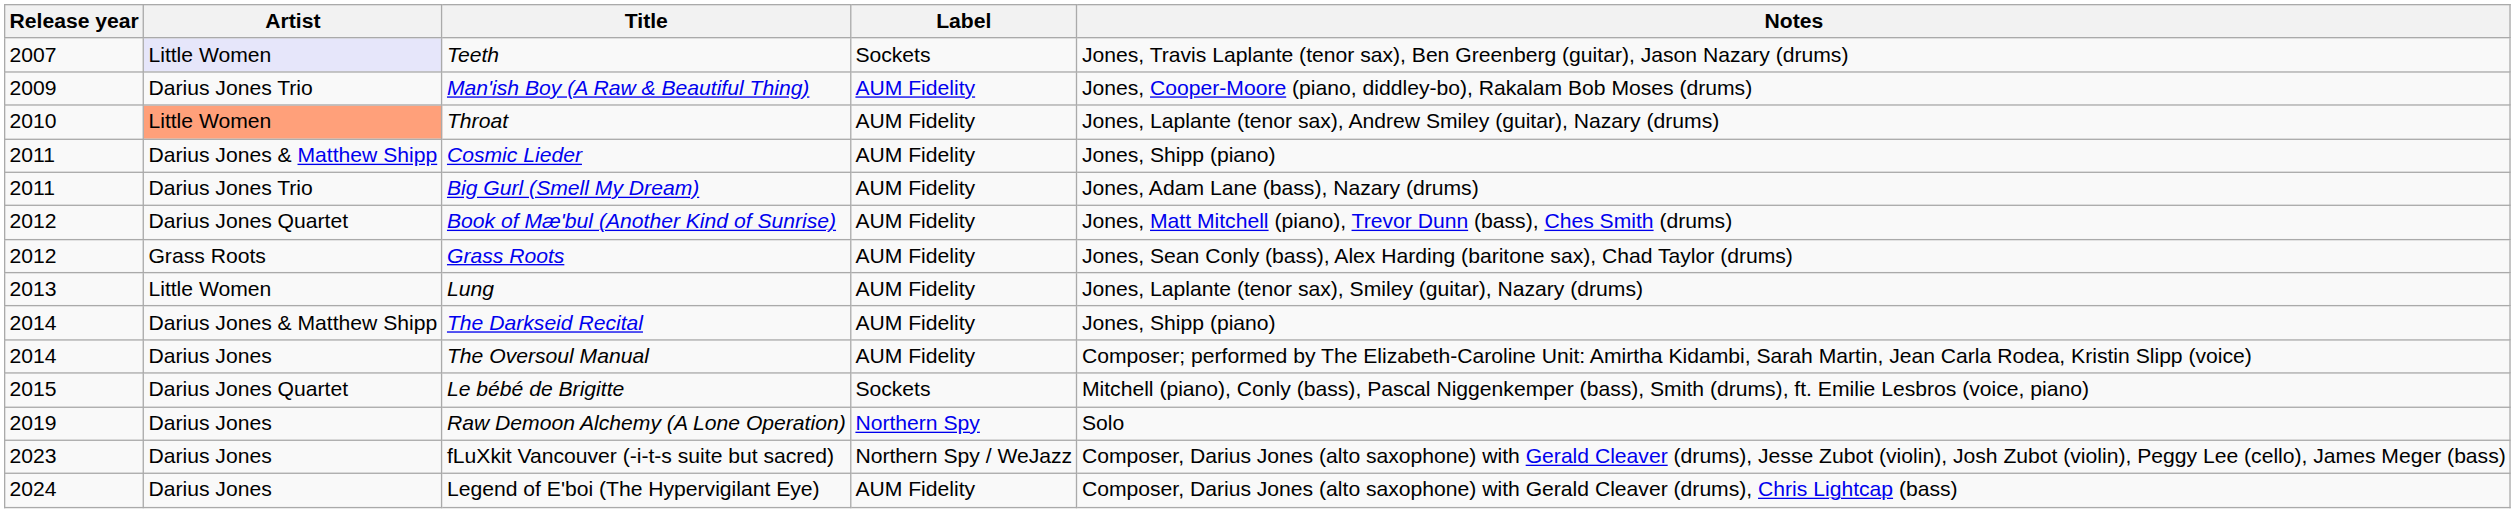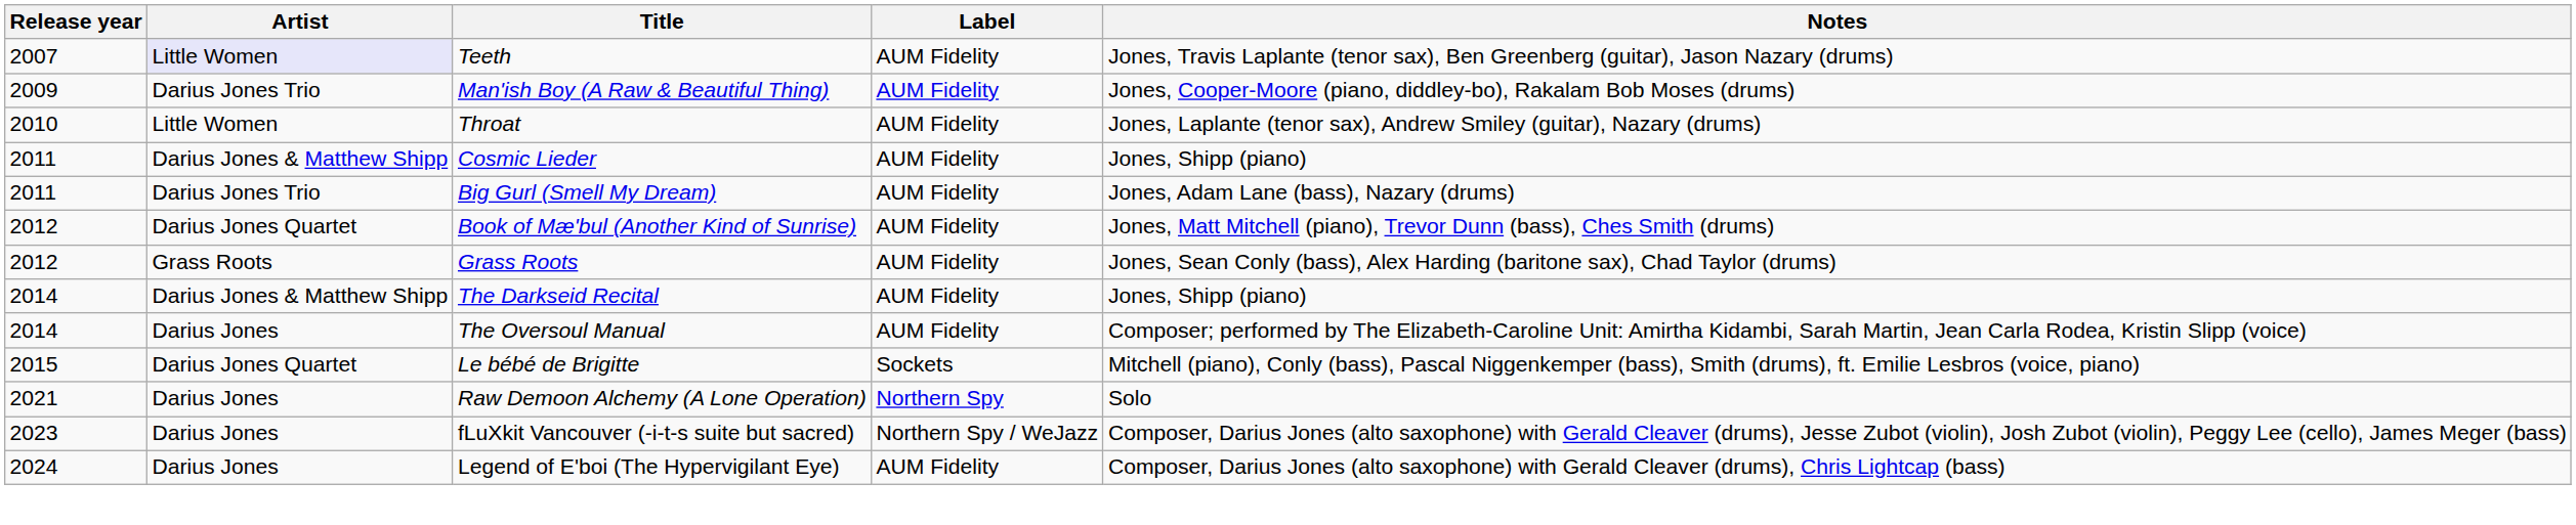 <table class="wikitable sortable">
 <tr>
 <th>Release year</th>
 <th>Artist</th>
 <th>Title</th>
 <th>Label</th>
 <th>Notes</th>
 </tr>
 <tr>
 <td>2007</td>
 <td style="background: lavender;">Little Women</td>
 <td><em>Teeth</em></td>
-<td>Sockets</td>
+<td>AUM Fidelity</td>
 <td>Jones, Travis Laplante (tenor sax), Ben Greenberg (guitar), Jason Nazary (drums)</td>
 </tr>
 <tr>
 <td>2009</td>
 <td>Darius Jones Trio</td>
 <td><em><a href='#'>Man'ish Boy (A Raw & Beautiful Thing)</a></em></td>
 <td><a href='#'>AUM Fidelity</a></td>
 <td>Jones, <a href='#'>Cooper-Moore</a> (piano, diddley-bo), Rakalam Bob Moses (drums)</td>
 </tr>
 <tr>
 <td>2010</td>
-<td style="background: lightsalmon;">Little Women</td>
+<td>Little Women</td>
 <td><em>Throat</em></td>
 <td>AUM Fidelity</td>
 <td>Jones, Laplante (tenor sax), Andrew Smiley (guitar), Nazary (drums)</td>
 </tr>
 <tr>
 <td>2011</td>
 <td>Darius Jones & <a href='#'>Matthew Shipp</a></td>
 <td><em><a href='#'>Cosmic Lieder</a></em></td>
 <td>AUM Fidelity</td>
 <td>Jones, Shipp (piano)</td>
 </tr>
 <tr>
 <td>2011</td>
 <td>Darius Jones Trio</td>
 <td><em><a href='#'>Big Gurl (Smell My Dream)</a></em></td>
 <td>AUM Fidelity</td>
 <td>Jones, Adam Lane (bass), Nazary (drums)</td>
 </tr>
 <tr>
 <td>2012</td>
 <td>Darius Jones Quartet</td>
 <td><em><a href='#'>Book of Mæ'bul (Another Kind of Sunrise)</a></em></td>
 <td>AUM Fidelity</td>
 <td>Jones, <a href='#'>Matt Mitchell</a> (piano), <a href='#'>Trevor Dunn</a> (bass), <a href='#'>Ches Smith</a> (drums)</td>
 </tr>
 <tr>
 <td>2012</td>
 <td>Grass Roots</td>
 <td><em><a href='#'>Grass Roots</a></em></td>
 <td>AUM Fidelity</td>
 <td>Jones, Sean Conly (bass), Alex Harding (baritone sax), Chad Taylor (drums)</td>
 </tr>
 <tr>
-<td>2013</td>
-<td>Little Women</td>
-<td><em>Lung</em></td>
-<td>AUM Fidelity</td>
-<td>Jones, Laplante (tenor sax), Smiley (guitar), Nazary (drums)</td>
-</tr>
-<tr>
 <td>2014</td>
 <td>Darius Jones & Matthew Shipp</td>
 <td><em><a href='#'>The Darkseid Recital</a></em></td>
 <td>AUM Fidelity</td>
 <td>Jones, Shipp (piano)</td>
 </tr>
 <tr>
 <td>2014</td>
 <td>Darius Jones</td>
 <td><em>The Oversoul Manual</em></td>
 <td>AUM Fidelity</td>
 <td>Composer; performed by The Elizabeth-Caroline Unit: Amirtha Kidambi, Sarah Martin, Jean Carla Rodea, Kristin Slipp (voice)</td>
 </tr>
 <tr>
 <td>2015</td>
 <td>Darius Jones Quartet</td>
 <td><em>Le bébé de Brigitte</em></td>
 <td>Sockets</td>
 <td>Mitchell (piano), Conly (bass), Pascal Niggenkemper (bass), Smith (drums), ft. Emilie Lesbros (voice, piano)</td>
 </tr>
 <tr>
-<td>2019</td>
+<td>2021</td>
 <td>Darius Jones</td>
 <td><em>Raw Demoon Alchemy (A Lone Operation)</td>
 <td><a href='#'>Northern Spy</a></td>
 <td>Solo</td>
 </tr>
 <tr>
 <td>2023</td>
 <td>Darius Jones</td>
 <td></em>fLuXkit Vancouver (-i-t-s suite but sacred)<em></td>
 <td>Northern Spy / WeJazz</td>
 <td>Composer, Darius Jones (alto saxophone) with <a href='#'>Gerald Cleaver</a> (drums), Jesse Zubot (violin), Josh Zubot (violin), Peggy Lee (cello), James Meger (bass)</td>
 </tr>
 <tr>
 <td>2024</td>
 <td>Darius Jones</td>
 <td></em>Legend of E'boi (The Hypervigilant Eye)<em></td>
 <td>AUM Fidelity</td>
 <td>Composer, Darius Jones (alto saxophone) with Gerald Cleaver (drums), <a href='#'>Chris Lightcap</a> (bass)</td>
 </tr>
 </table>
